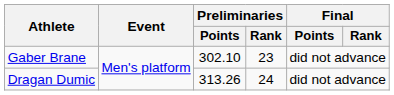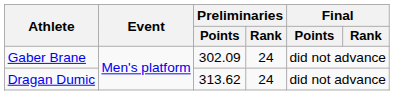 <table class=wikitable style="font-size:90%;">
 <tr>
 <th rowspan="2">Athlete</th>
 <th rowspan="2">Event</th>
 <th colspan="2">Preliminaries</th>
 <th colspan="2">Final</th>
 </tr>
 <tr style="font-size:95%">
 <th>Points</th>
 <th>Rank</th>
 <th>Points</th>
 <th>Rank</th>
 </tr>
 <tr align=center>
 <td align=left><a href='#'>Gaber Brane</a></td>
 <td align=left rowspan=2><a href='#'>Men's platform</a></td>
-<td>302.10</td>
-<td>23</td>
+<td>302.09</td>
+<td>24</td>
 <td colspan=2>did not advance</td>
 </tr>
 <tr align=center>
 <td align=left><a href='#'>Dragan Dumic</a></td>
-<td>313.26</td>
+<td>313.62</td>
 <td>24</td>
 <td colspan=2>did not advance</td>
 </tr>
 </table>
